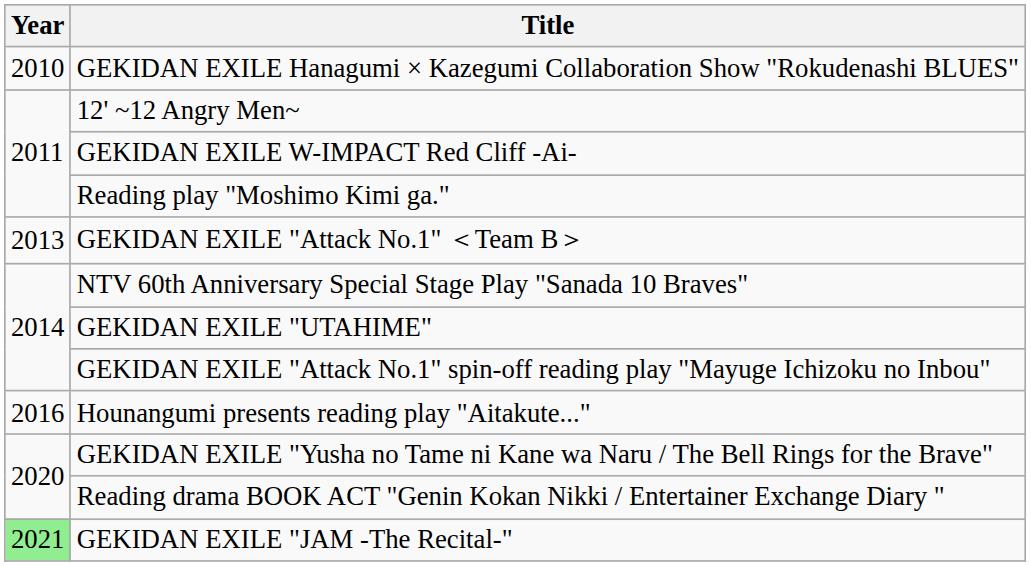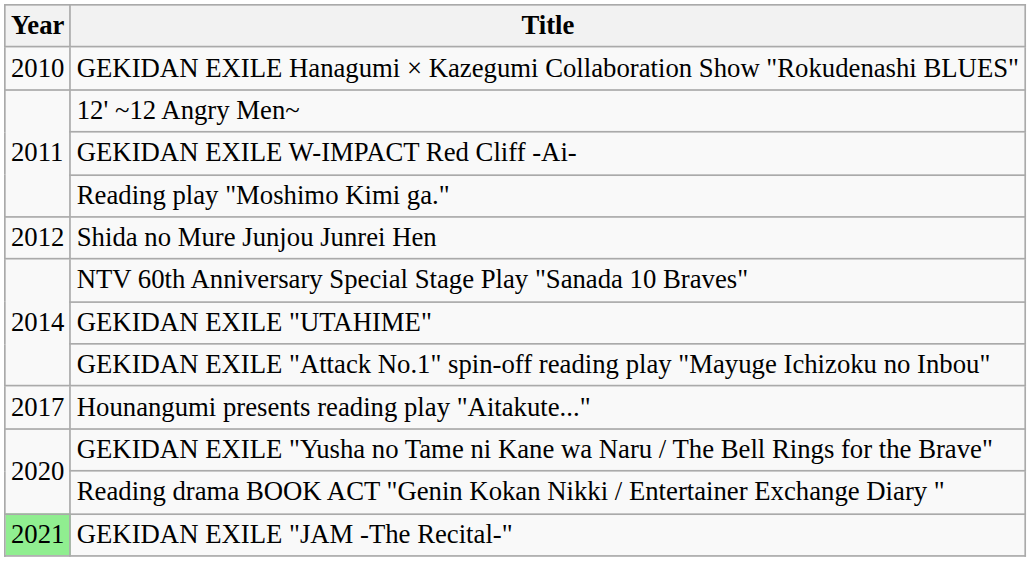 <table class="wikitable sortable">
 <tr>
 <th>Year</th>
 <th>Title</th>
 </tr>
 <tr>
 <td>2010</td>
 <td>GEKIDAN EXILE Hanagumi × Kazegumi Collaboration Show "Rokudenashi BLUES"</td>
 </tr>
 <tr>
 <td rowspan="3">2011</td>
 <td>12' ~12 Angry Men~</td>
 </tr>
 <tr>
 <td>GEKIDAN EXILE W-IMPACT Red Cliff -Ai-</td>
 </tr>
 <tr>
 <td>Reading play "Moshimo Kimi ga."</td>
 </tr>
 <tr>
-<td>2013</td>
-<td>GEKIDAN EXILE "Attack No.1" ＜Team B＞</td>
+<td>2012</td>
+<td>Shida no Mure Junjou Junrei Hen</td>
 </tr>
 <tr>
 <td rowspan="3">2014</td>
 <td>NTV 60th Anniversary Special Stage Play "Sanada 10 Braves"</td>
 </tr>
 <tr>
 <td>GEKIDAN EXILE "UTAHIME"</td>
 </tr>
 <tr>
 <td>GEKIDAN EXILE "Attack No.1" spin-off reading play "Mayuge Ichizoku no Inbou"</td>
 </tr>
 <tr>
-<td>2016</td>
+<td>2017</td>
 <td>Hounangumi presents reading play "Aitakute..."</td>
 </tr>
 <tr>
 <td rowspan="2">2020</td>
 <td>GEKIDAN EXILE "Yusha no Tame ni Kane wa Naru / The Bell Rings for the Brave"</td>
 </tr>
 <tr>
 <td>Reading drama BOOK ACT "Genin Kokan Nikki / Entertainer Exchange Diary "</td>
 </tr>
 <tr>
 <td style="background: lightgreen;">2021</td>
 <td>GEKIDAN EXILE "JAM -The Recital-"</td>
 </tr>
 </table>
